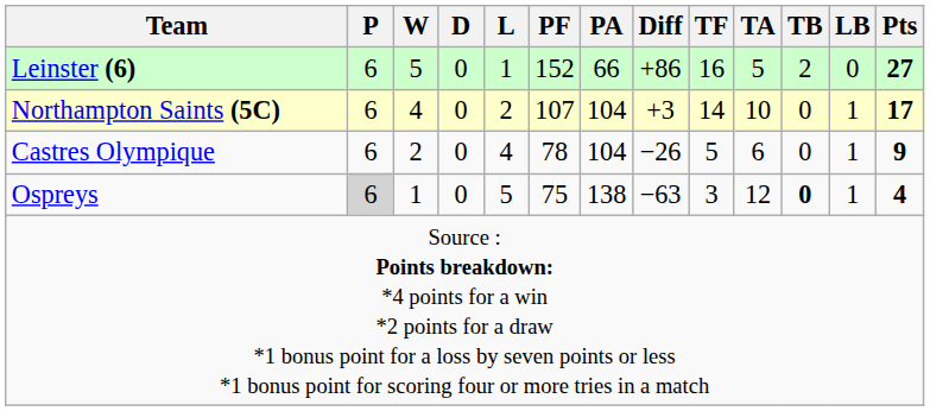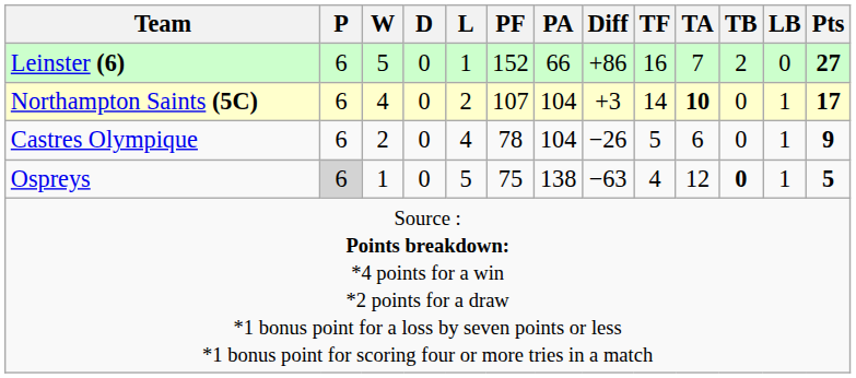 <table class="wikitable" style="text-align: center;">
 <tr>
 <th style="width:200px;">Team</th>
 <th width="20">P</th>
 <th width="20">W</th>
 <th width="20">D</th>
 <th width="20">L</th>
 <th width="20">PF</th>
 <th width="20">PA</th>
 <th width="20">Diff</th>
 <th width="20">TF</th>
 <th width="20">TA</th>
 <th width="20">TB</th>
 <th width="20">LB</th>
 <th width="20">Pts</th>
 </tr>
 <tr bgcolor="#ccffcc">
 <td align=left> <a href='#'>Leinster</a> <strong>(6)</strong></td>
 <td>6</td>
 <td>5</td>
 <td>0</td>
 <td>1</td>
 <td>152</td>
 <td>66</td>
 <td>+86</td>
 <td>16</td>
-<td>5</td>
+<td>7</td>
 <td>2</td>
 <td>0</td>
 <td><strong>27</strong></td>
 </tr>
 <tr bgcolor="#ffffcc">
 <td align=left> <a href='#'>Northampton Saints</a> <strong>(5C)</strong></td>
 <td>6</td>
 <td>4</td>
 <td>0</td>
 <td>2</td>
 <td>107</td>
 <td>104</td>
 <td>+3</td>
 <td>14</td>
-<td>10</td>
+<td><strong>10</strong></td>
 <td>0</td>
 <td>1</td>
 <td><strong>17</strong></td>
 </tr>
 <tr>
 <td align=left> <a href='#'>Castres Olympique</a></td>
 <td>6</td>
 <td>2</td>
 <td>0</td>
 <td>4</td>
 <td>78</td>
 <td>104</td>
 <td>−26</td>
 <td>5</td>
 <td>6</td>
 <td>0</td>
 <td>1</td>
 <td><strong>9</strong></td>
 </tr>
 <tr>
 <td align=left> <a href='#'>Ospreys</a></td>
 <td style="background: lightgrey;">6</td>
 <td>1</td>
 <td>0</td>
 <td>5</td>
 <td>75</td>
 <td>138</td>
 <td>−63</td>
-<td>3</td>
+<td>4</td>
 <td>12</td>
 <td><strong>0</strong></td>
 <td>1</td>
-<td><strong>4</strong></td>
+<td><strong>5</strong></td>
 </tr>
 <tr |align=left|>
 <td colspan="14" style="border:0px"><small>Source : <br><strong>Points breakdown:</strong><br>*4 points for a win<br>*2 points for a draw<br>*1 bonus point for a loss by seven points or less<br>*1 bonus point for scoring four or more tries in a match</small></td>
 </tr>
 </table>
